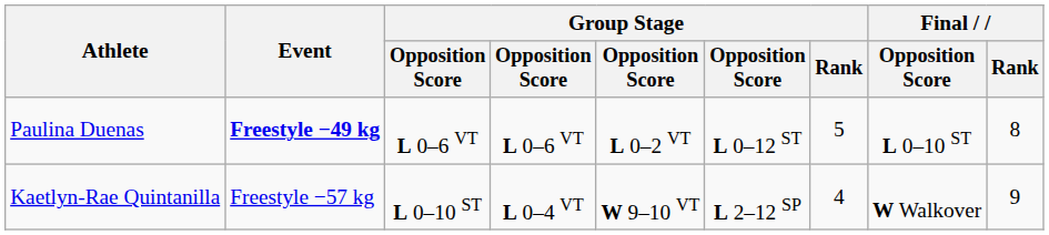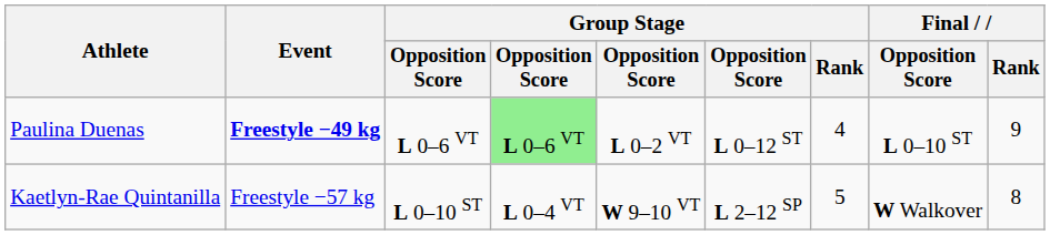 <table class="wikitable" style="font-size:90%">
 <tr>
 <th rowspan=2>Athlete</th>
 <th rowspan=2>Event</th>
 <th colspan=5>Group Stage</th>
 <th colspan=2>Final /  / </th>
 </tr>
 <tr style="font-size:95%">
 <th>Opposition<br>Score</th>
 <th>Opposition<br>Score</th>
 <th>Opposition<br>Score</th>
 <th>Opposition<br>Score</th>
 <th>Rank</th>
 <th>Opposition<br>Score</th>
 <th>Rank</th>
 </tr>
 <tr align=center>
 <td align=left><a href='#'>Paulina Duenas</a></td>
 <td align=left><strong><a href='#'>Freestyle −49 kg</a></strong></td>
 <td><br><strong>L</strong> 0–6 <sup>VT</sup></td>
-<td><br><strong>L</strong> 0–6 <sup>VT</sup></td>
+<td style="background: lightgreen;"><br><strong>L</strong> 0–6 <sup>VT</sup></td>
 <td><br><strong>L</strong> 0–2 <sup>VT</sup></td>
 <td><br><strong>L</strong> 0–12 <sup>ST</sup></td>
-<td>5</td>
+<td>4</td>
 <td><br><strong>L</strong> 0–10 <sup>ST</sup></td>
-<td>8</td>
+<td>9</td>
 </tr>
 <tr align=center>
 <td align=left><a href='#'>Kaetlyn-Rae Quintanilla</a></td>
 <td align=left><a href='#'>Freestyle −57 kg</a></td>
 <td><br><strong>L</strong> 0–10 <sup>ST</sup></td>
 <td><br><strong>L</strong> 0–4 <sup>VT</sup></td>
 <td><br><strong>W</strong> 9–10 <sup>VT</sup></td>
 <td><br><strong>L</strong> 2–12 <sup>SP</sup></td>
-<td>4</td>
+<td>5</td>
 <td><br><strong>W</strong> Walkover</td>
-<td>9</td>
+<td>8</td>
 </tr>
 </table>
